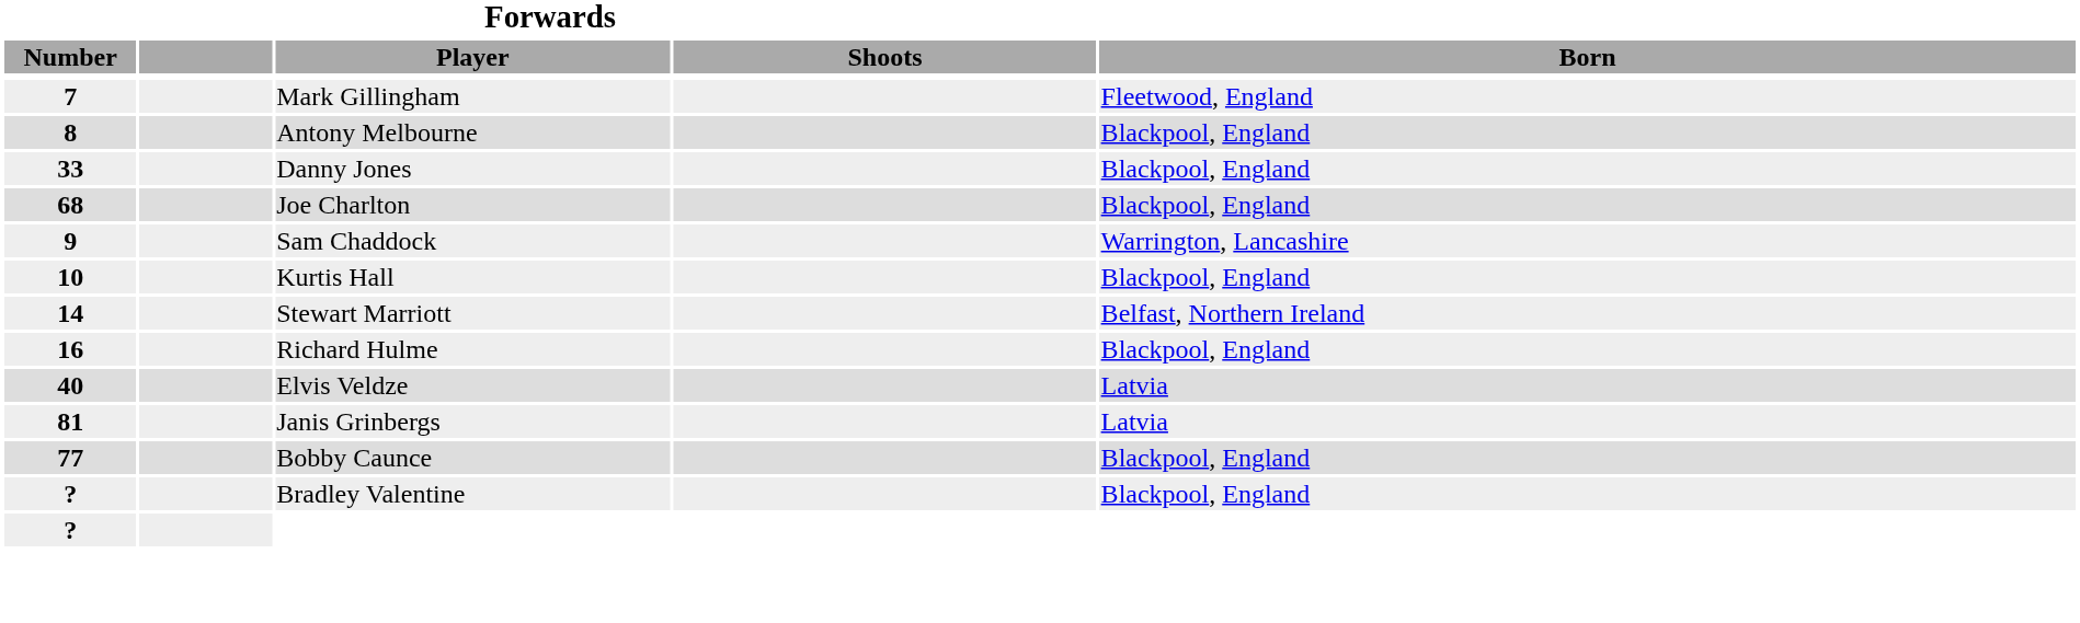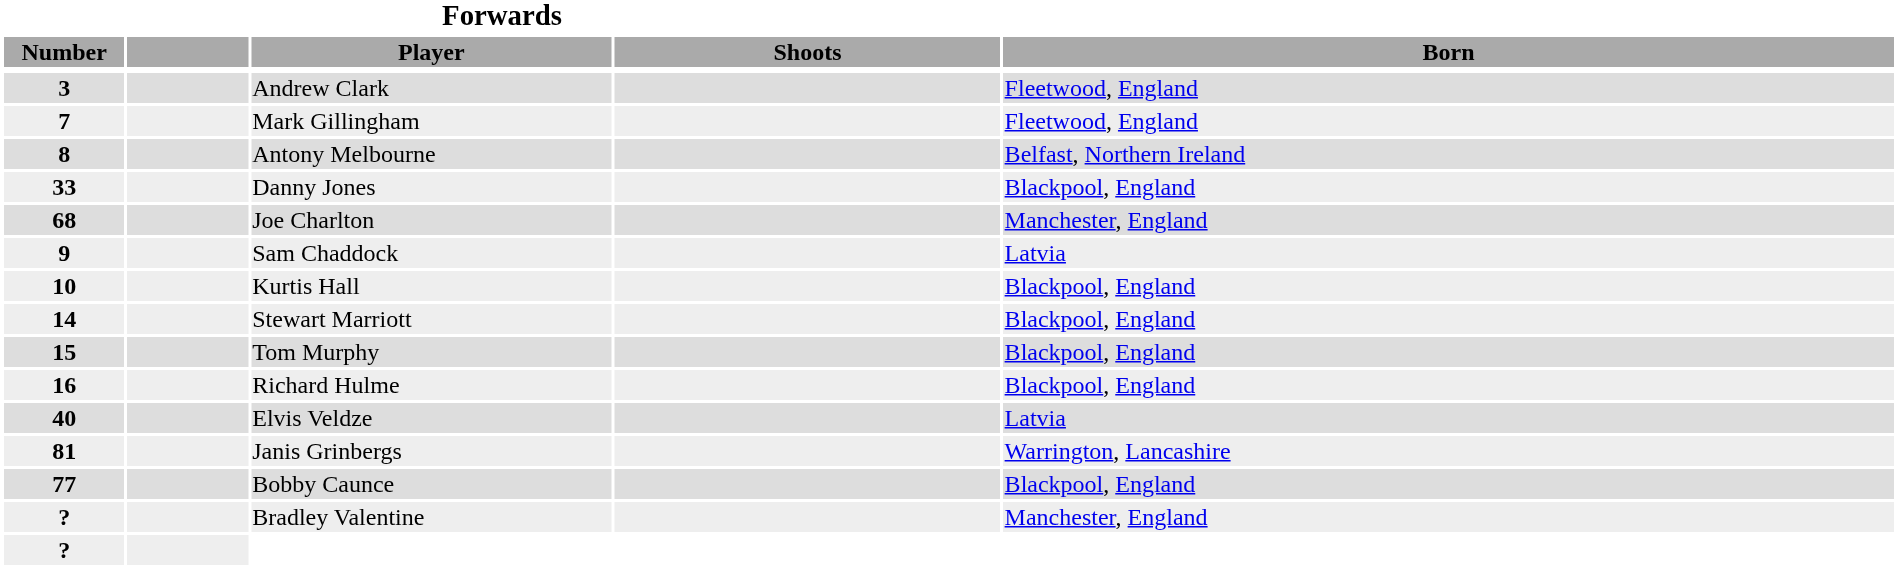 <table width=100%>
 <tr>
 <th colspan=4><big>Forwards</big></th>
 </tr>
 <tr bgcolor="#aaaaaa">
 <th width=5%>Number</th>
 <th width=5%></th>
 <th width=15%>Player</th>
 <th width=16%>Shoots</th>
 <th width=37%>Born</th>
 </tr>
 <tr>
 </tr>
+<tr bgcolor="#dddddd">
+<td align=center><strong>3</strong></td>
+<td align=center></td>
+<td>Andrew Clark</td>
+<td></td>
+<td><a href='#'>Fleetwood</a>, <a href='#'>England</a></td>
+</tr>
 <tr bgcolor="#eeeeee">
 <td align=center><strong>7</strong></td>
 <td align=center></td>
 <td>Mark Gillingham</td>
 <td></td>
 <td><a href='#'>Fleetwood</a>, <a href='#'>England</a></td>
 </tr>
 <tr bgcolor="#dddddd">
 <td align=center><strong>8</strong></td>
 <td align=center></td>
 <td>Antony Melbourne</td>
 <td></td>
-<td><a href='#'>Blackpool</a>, <a href='#'>England</a></td>
+<td><a href='#'>Belfast</a>, <a href='#'>Northern Ireland</a></td>
 </tr>
 <tr bgcolor="#eeeeee">
 <td align=center><strong>33</strong></td>
 <td align=center></td>
 <td>Danny Jones</td>
 <td></td>
 <td><a href='#'>Blackpool</a>, <a href='#'>England</a></td>
 </tr>
 <tr bgcolor="#dddddd">
 <td align=center><strong>68</strong></td>
 <td align=center></td>
 <td>Joe Charlton</td>
 <td></td>
-<td><a href='#'>Blackpool</a>, <a href='#'>England</a></td>
+<td><a href='#'>Manchester</a>, <a href='#'>England</a></td>
 </tr>
 <tr bgcolor="#eeeeee">
 <td align=center><strong>9</strong></td>
 <td align=center></td>
 <td>Sam Chaddock</td>
 <td></td>
-<td><a href='#'>Warrington</a>, <a href='#'>Lancashire</a></td>
+<td><a href='#'>Latvia</a></td>
 </tr>
 <tr bgcolor="#eeeeee">
 <td align=center><strong>10</strong></td>
 <td align=center></td>
 <td>Kurtis Hall</td>
 <td></td>
 <td><a href='#'>Blackpool</a>, <a href='#'>England</a></td>
 </tr>
 <tr bgcolor="#eeeeee">
 <td align=center><strong>14</strong></td>
 <td align=center></td>
 <td>Stewart Marriott</td>
 <td></td>
-<td><a href='#'>Belfast</a>, <a href='#'>Northern Ireland</a></td>
+<td><a href='#'>Blackpool</a>, <a href='#'>England</a></td>
+</tr>
+<tr bgcolor="#dddddd">
+<td align=center><strong>15</strong></td>
+<td align=center></td>
+<td>Tom Murphy</td>
+<td></td>
+<td><a href='#'>Blackpool</a>, <a href='#'>England</a></td>
 </tr>
 <tr bgcolor="#eeeeee">
 <td align=center><strong>16</strong></td>
 <td align=center></td>
 <td>Richard Hulme</td>
 <td></td>
 <td><a href='#'>Blackpool</a>, <a href='#'>England</a></td>
 </tr>
 <tr bgcolor="#dddddd">
 <td align=center><strong>40</strong></td>
 <td align=center></td>
 <td>Elvis Veldze</td>
 <td></td>
 <td><a href='#'>Latvia</a></td>
 </tr>
 <tr bgcolor="#eeeeee">
 <td align=center><strong>81</strong></td>
 <td align=center></td>
 <td>Janis Grinbergs</td>
 <td></td>
-<td><a href='#'>Latvia</a></td>
+<td><a href='#'>Warrington</a>, <a href='#'>Lancashire</a></td>
 </tr>
 <tr bgcolor="#dddddd">
 <td align=center><strong>77</strong></td>
 <td align=center></td>
 <td>Bobby Caunce</td>
 <td></td>
 <td><a href='#'>Blackpool</a>, <a href='#'>England</a></td>
 </tr>
 <tr bgcolor="#eeeeee">
 <td align=center><strong>?</strong></td>
 <td align=center></td>
 <td>Bradley Valentine</td>
 <td></td>
-<td><a href='#'>Blackpool</a>, <a href='#'>England</a></td>
+<td><a href='#'>Manchester</a>, <a href='#'>England</a></td>
 </tr>
 <tr bgcolor="#eeeeee">
 <td align=center><strong>?</strong></td>
 <td align=center></td>
 </tr>
 <tr>
 </tr>
 </table>
